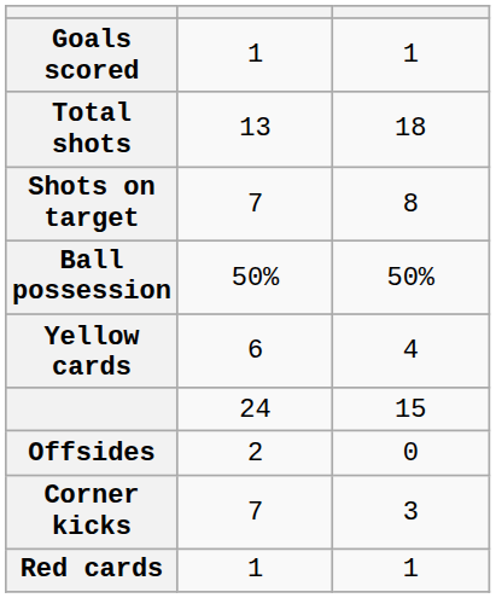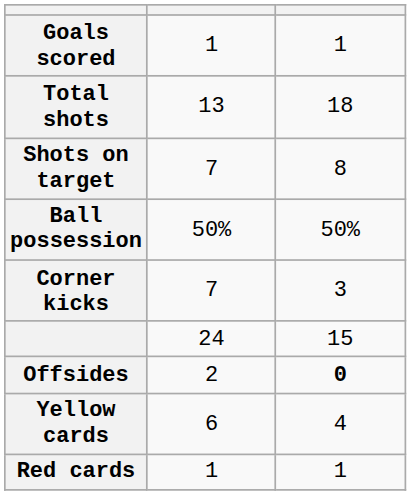 <table class="wikitable" style="text-align:center">
 <tr>
 <th scope="col" style="width:70px"></th>
 <th scope="col" style="width:70px"></th>
 <th scope="col" style="width:70px"></th>
 </tr>
 <tr>
 <th scope=row>Goals scored</th>
 <td>1</td>
 <td>1</td>
 </tr>
 <tr>
 <th scope=row>Total shots</th>
 <td>13</td>
 <td>18</td>
 </tr>
 <tr>
 <th scope=row>Shots on target</th>
 <td>7</td>
 <td>8</td>
 </tr>
 <tr>
 <th scope=row>Ball possession</th>
 <td>50%</td>
 <td>50%</td>
 </tr>
 <tr>
-<th scope=row>Yellow cards</th>
-<td>6</td>
-<td>4</td>
+<th scope=row>Corner kicks</th>
+<td>7</td>
+<td>3</td>
 </tr>
 <tr>
 <th scope=row></th>
 <td>24</td>
 <td>15</td>
 </tr>
 <tr>
 <th scope=row>Offsides</th>
 <td>2</td>
-<td>0</td>
+<td><strong>0</strong></td>
 </tr>
 <tr>
-<th scope=row>Corner kicks</th>
-<td>7</td>
-<td>3</td>
+<th scope=row>Yellow cards</th>
+<td>6</td>
+<td>4</td>
 </tr>
 <tr>
 <th scope=row>Red cards</th>
 <td>1</td>
 <td>1</td>
 </tr>
 </table>
